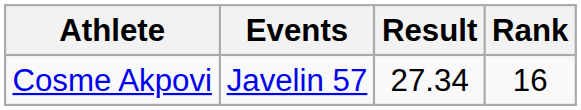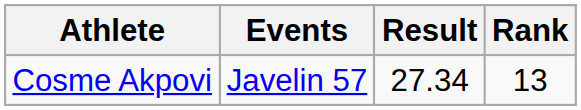 <table class=wikitable style="font-size:90%">
 <tr align=center>
 <th>Athlete</th>
 <th>Events</th>
 <th>Result</th>
 <th>Rank</th>
 </tr>
 <tr align=center>
 <td align=left><a href='#'>Cosme Akpovi</a></td>
 <td align=left><a href='#'>Javelin 57</a></td>
 <td>27.34</td>
-<td>16</td>
+<td>13</td>
 </tr>
 </table>
